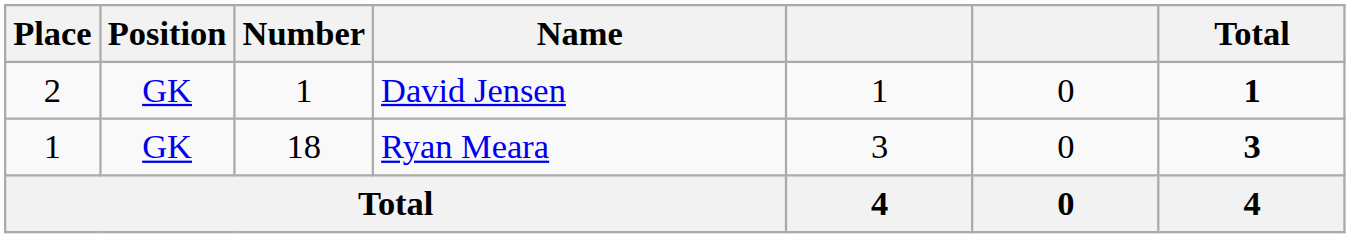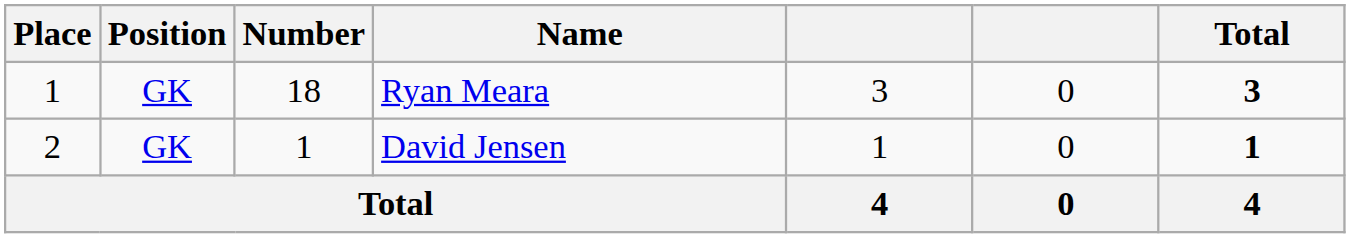 <table class="wikitable" style="font-size: 95%; text-align: center;">
 <tr>
 <th width=30>Place</th>
 <th width=30>Position</th>
 <th width=30>Number</th>
 <th width=175>Name</th>
 <th width=75></th>
 <th width=75></th>
 <th width=75>Total</th>
 </tr>
 <tr>
+<td>1</td>
+<td><a href='#'>GK</a></td>
+<td>18</td>
+<td align="left"> <a href='#'>Ryan Meara</a></td>
+<td>3</td>
+<td>0</td>
+<td><strong>3</strong></td>
+</tr>
+<tr>
 <td>2</td>
 <td><a href='#'>GK</a></td>
 <td>1</td>
 <td align="left"> <a href='#'>David Jensen</a></td>
 <td>1</td>
 <td>0</td>
 <td><strong>1</strong></td>
 </tr>
 <tr>
-<td>1</td>
-<td><a href='#'>GK</a></td>
-<td>18</td>
-<td align="left"> <a href='#'>Ryan Meara</a></td>
-<td>3</td>
-<td>0</td>
-<td><strong>3</strong></td>
-</tr>
-<tr>
 <th colspan="4">Total</th>
 <th>4</th>
 <th>0</th>
 <th>4</th>
 </tr>
 </table>
